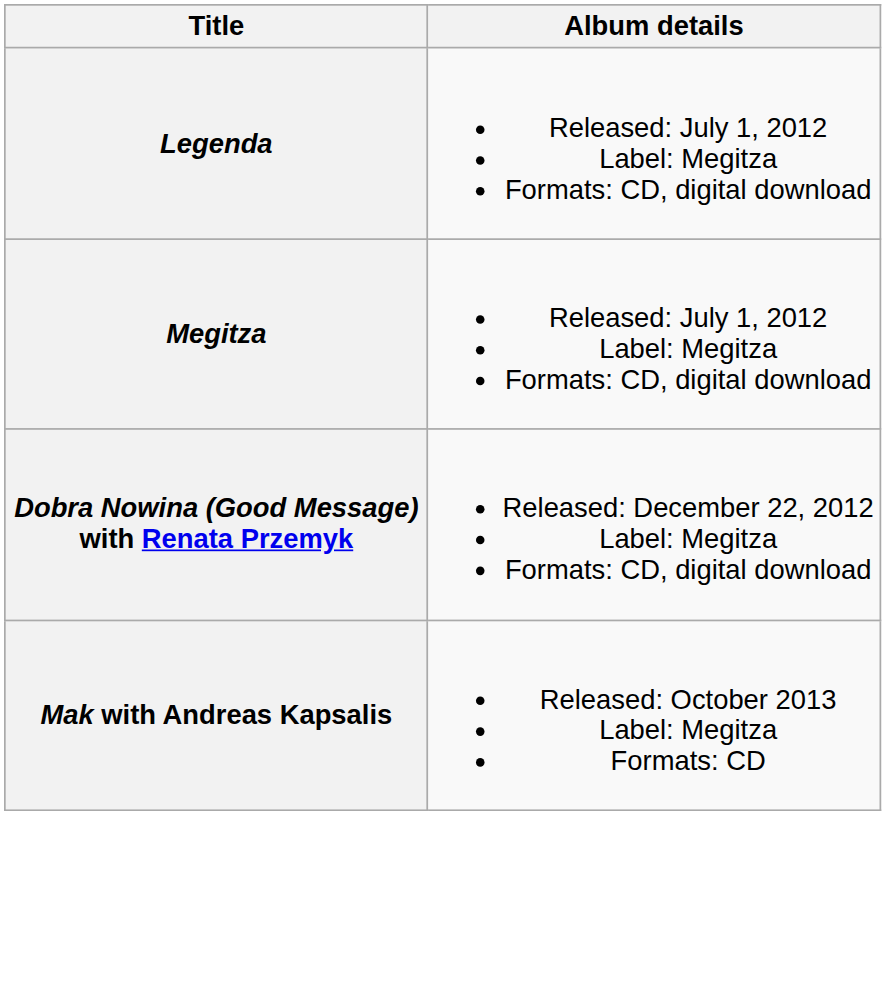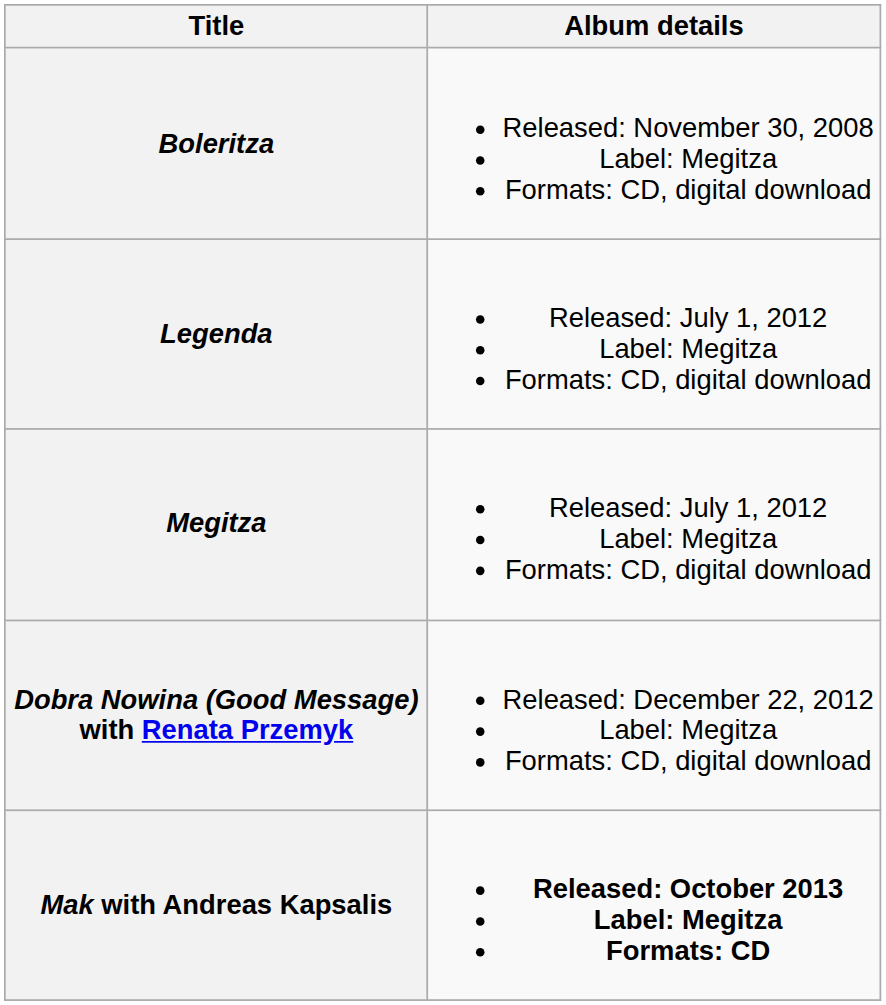 <table class="wikitable plainrowheaders" style="text-align:center;">
 <tr>
 <th scope="col" style="width:15em;">Title</th>
 <th scope="col">Album details</th>
+</tr>
+<tr>
+<th scope="row"><em>Boleritza</em></th>
+<td><br><ul><li>Released: November 30, 2008</li><li>Label: Megitza</li><li>Formats: CD, digital download</li></ul></td>
 </tr>
 <tr>
 <th scope="row"><em>Legenda</em></th>
 <td><br><ul><li>Released: July 1, 2012</li><li>Label: Megitza</li><li>Formats: CD, digital download</li></ul></td>
 </tr>
 <tr>
 <th scope="row"><em>Megitza</em></th>
 <td><br><ul><li>Released: July 1, 2012</li><li>Label: Megitza</li><li>Formats: CD, digital download</li></ul></td>
 </tr>
 <tr>
 <th scope="row"><em>Dobra Nowina (Good Message)</em> with <a href='#'>Renata Przemyk</a></th>
 <td><br><ul><li>Released: December 22, 2012</li><li>Label: Megitza</li><li>Formats: CD, digital download</li></ul></td>
 </tr>
 <tr>
 <th scope="row"><em>Mak</em> with Andreas Kapsalis</th>
-<td><br><ul><li>Released: October 2013</li><li>Label: Megitza</li><li>Formats: CD</li></ul></td>
+<td><strong><br><ul><li>Released: October 2013</li><li>Label: Megitza</li><li>Formats: CD</li></ul></strong></td>
 </tr>
 </table>
